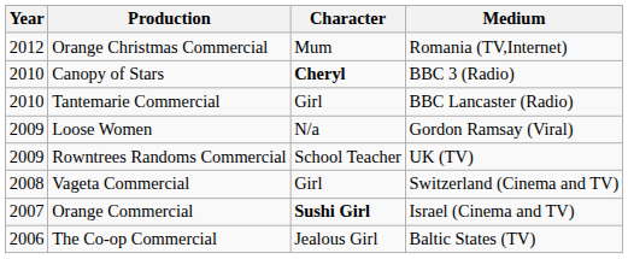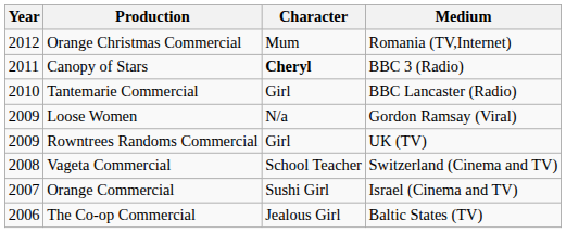 <table class="wikitable">
 <tr>
 <th>Year</th>
 <th>Production</th>
 <th>Character</th>
 <th>Medium</th>
 </tr>
 <tr>
 <td>2012</td>
 <td>Orange Christmas Commercial</td>
 <td>Mum</td>
 <td>Romania (TV,Internet)</td>
 </tr>
 <tr>
-<td>2010</td>
+<td>2011</td>
 <td>Canopy of Stars</td>
 <td><strong>Cheryl</strong></td>
 <td>BBC 3 (Radio)</td>
 </tr>
 <tr>
 <td>2010</td>
 <td>Tantemarie Commercial</td>
 <td>Girl</td>
 <td>BBC Lancaster (Radio)</td>
 </tr>
 <tr>
 <td>2009</td>
 <td>Loose Women</td>
 <td>N/a</td>
 <td>Gordon Ramsay (Viral)</td>
 </tr>
 <tr>
 <td>2009</td>
 <td>Rowntrees Randoms Commercial</td>
-<td>School Teacher</td>
+<td>Girl</td>
 <td>UK (TV)</td>
 </tr>
 <tr>
 <td>2008</td>
 <td>Vageta Commercial</td>
-<td>Girl</td>
+<td>School Teacher</td>
 <td>Switzerland (Cinema and TV)</td>
 </tr>
 <tr>
 <td>2007</td>
 <td>Orange Commercial</td>
-<td><strong>Sushi Girl</strong></td>
+<td>Sushi Girl</td>
 <td>Israel (Cinema and TV)</td>
 </tr>
 <tr>
 <td>2006</td>
 <td>The Co-op Commercial</td>
 <td>Jealous Girl</td>
 <td>Baltic States (TV)</td>
 </tr>
 </table>
